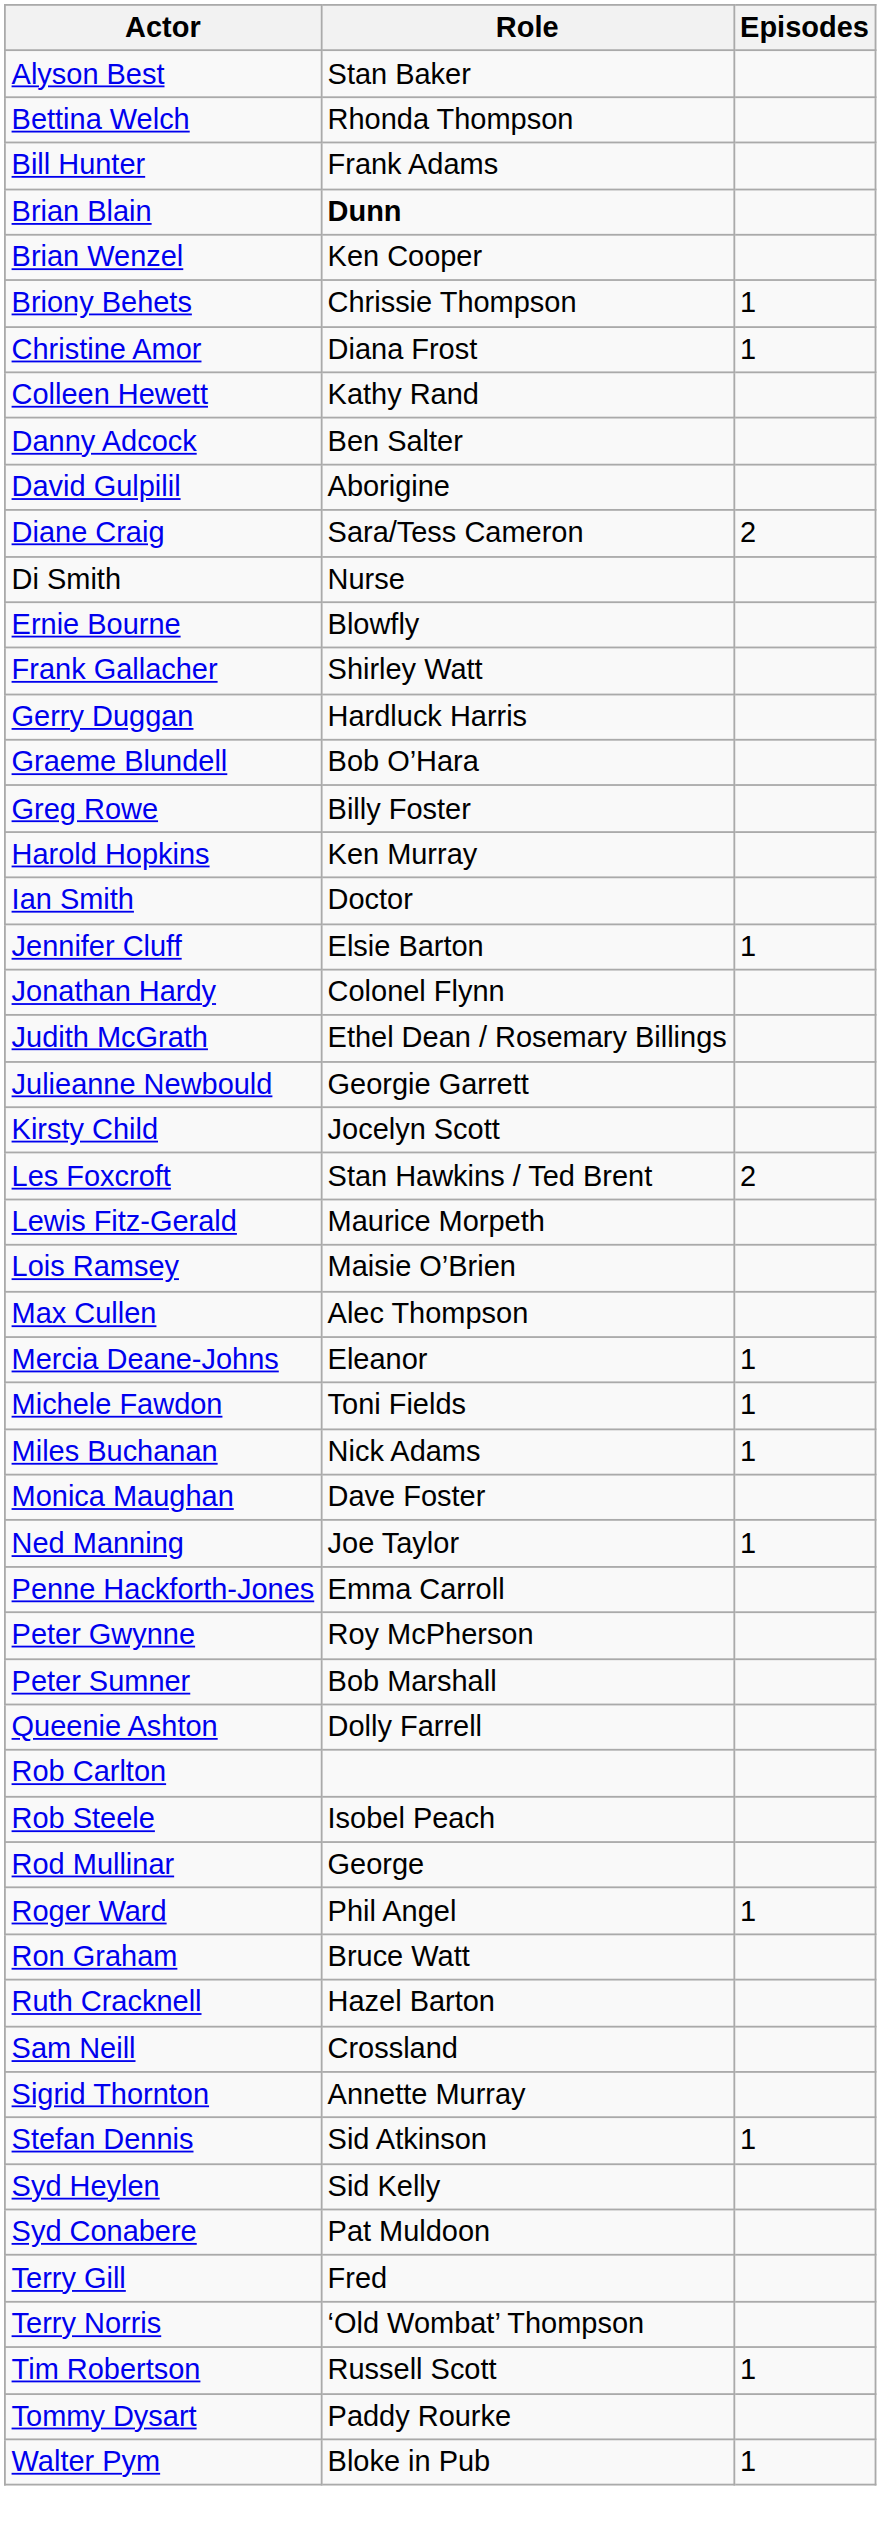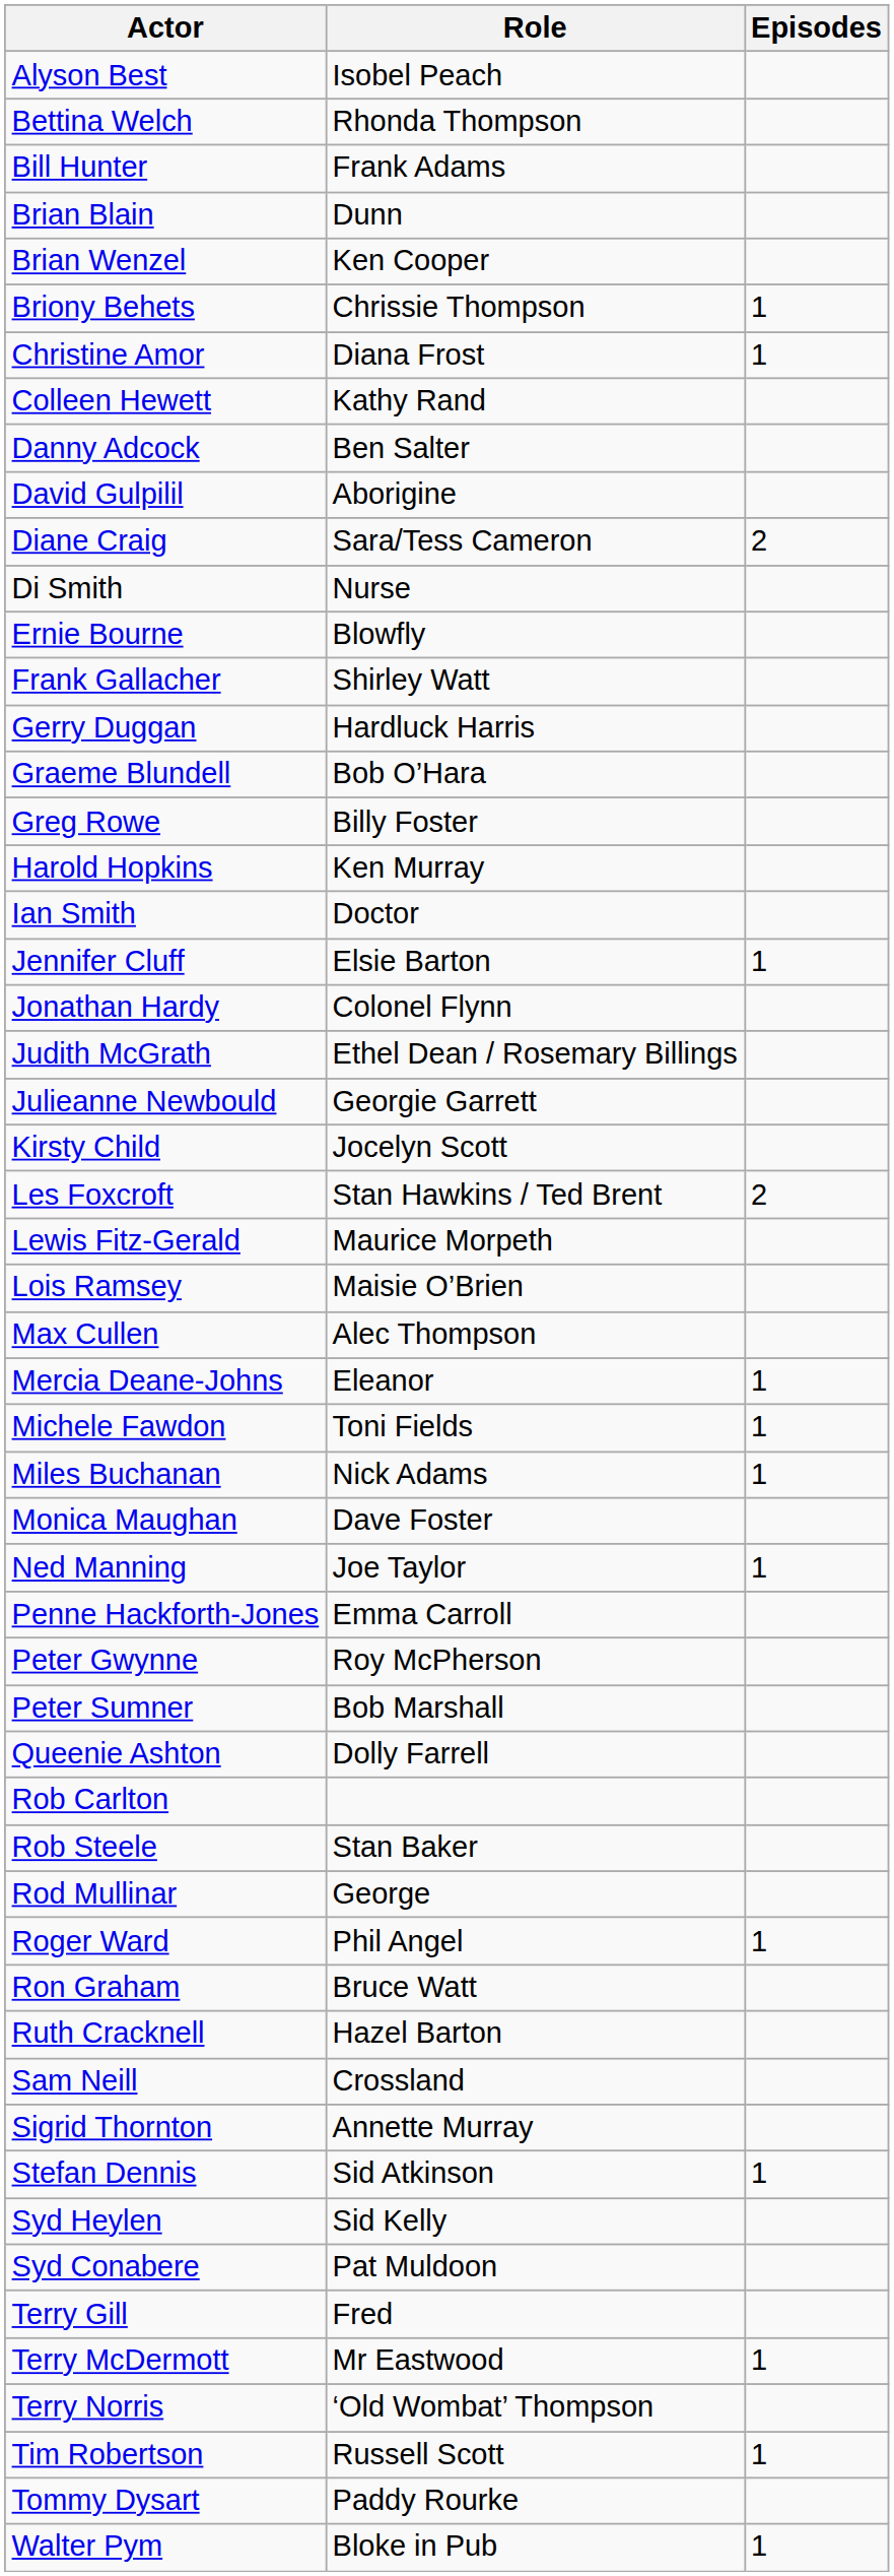 <table class="wikitable">
 <tr>
 <th>Actor</th>
 <th>Role</th>
 <th>Episodes</th>
 </tr>
 <tr>
 <td><a href='#'>Alyson Best</a></td>
-<td>Stan Baker</td>
+<td>Isobel Peach</td>
 <td></td>
 </tr>
 <tr>
 <td><a href='#'>Bettina Welch</a></td>
 <td>Rhonda Thompson</td>
 <td></td>
 </tr>
 <tr>
 <td><a href='#'>Bill Hunter</a></td>
 <td>Frank Adams</td>
 <td></td>
 </tr>
 <tr>
 <td><a href='#'>Brian Blain</a></td>
-<td><strong>Dunn</strong></td>
+<td>Dunn</td>
 <td></td>
 </tr>
 <tr>
 <td><a href='#'>Brian Wenzel</a></td>
 <td>Ken Cooper</td>
 <td></td>
 </tr>
 <tr>
 <td><a href='#'>Briony Behets</a></td>
 <td>Chrissie Thompson</td>
 <td>1</td>
 </tr>
 <tr>
 <td><a href='#'>Christine Amor</a></td>
 <td>Diana Frost</td>
 <td>1</td>
 </tr>
 <tr>
 <td><a href='#'>Colleen Hewett</a></td>
 <td>Kathy Rand</td>
 <td></td>
 </tr>
 <tr>
 <td><a href='#'>Danny Adcock</a></td>
 <td>Ben Salter</td>
 <td></td>
 </tr>
 <tr>
 <td><a href='#'>David Gulpilil</a></td>
 <td>Aborigine</td>
 <td></td>
 </tr>
 <tr>
 <td><a href='#'>Diane Craig</a></td>
 <td>Sara/Tess Cameron</td>
 <td>2</td>
 </tr>
 <tr>
 <td>Di Smith</td>
 <td>Nurse</td>
 <td></td>
 </tr>
 <tr>
 <td><a href='#'>Ernie Bourne</a></td>
 <td>Blowfly</td>
 <td></td>
 </tr>
 <tr>
 <td><a href='#'>Frank Gallacher</a></td>
 <td>Shirley Watt</td>
 <td></td>
 </tr>
 <tr>
 <td><a href='#'>Gerry Duggan</a></td>
 <td>Hardluck Harris</td>
 <td></td>
 </tr>
 <tr>
 <td><a href='#'>Graeme Blundell</a></td>
 <td>Bob O’Hara</td>
 <td></td>
 </tr>
 <tr>
 <td><a href='#'>Greg Rowe</a></td>
 <td>Billy Foster</td>
 <td></td>
 </tr>
 <tr>
 <td><a href='#'>Harold Hopkins</a></td>
 <td>Ken Murray</td>
 <td></td>
 </tr>
 <tr>
 <td><a href='#'>Ian Smith</a></td>
 <td>Doctor</td>
 <td></td>
 </tr>
 <tr>
 <td><a href='#'>Jennifer Cluff</a></td>
 <td>Elsie Barton</td>
 <td>1</td>
 </tr>
 <tr>
 <td><a href='#'>Jonathan Hardy</a></td>
 <td>Colonel Flynn</td>
 <td></td>
 </tr>
 <tr>
 <td><a href='#'>Judith McGrath</a></td>
 <td>Ethel Dean / Rosemary Billings</td>
 <td></td>
 </tr>
 <tr>
 <td><a href='#'>Julieanne Newbould</a></td>
 <td>Georgie Garrett</td>
 <td></td>
 </tr>
 <tr>
 <td><a href='#'>Kirsty Child</a></td>
 <td>Jocelyn Scott</td>
 <td></td>
 </tr>
 <tr>
 <td><a href='#'>Les Foxcroft</a></td>
 <td>Stan Hawkins / Ted Brent</td>
 <td>2</td>
 </tr>
 <tr>
 <td><a href='#'>Lewis Fitz-Gerald</a></td>
 <td>Maurice Morpeth</td>
 <td></td>
 </tr>
 <tr>
 <td><a href='#'>Lois Ramsey</a></td>
 <td>Maisie O’Brien</td>
 <td></td>
 </tr>
 <tr>
 <td><a href='#'>Max Cullen</a></td>
 <td>Alec Thompson</td>
 <td></td>
 </tr>
 <tr>
 <td><a href='#'>Mercia Deane-Johns</a></td>
 <td>Eleanor</td>
 <td>1</td>
 </tr>
 <tr>
 <td><a href='#'>Michele Fawdon</a></td>
 <td>Toni Fields</td>
 <td>1</td>
 </tr>
 <tr>
 <td><a href='#'>Miles Buchanan</a></td>
 <td>Nick Adams</td>
 <td>1</td>
 </tr>
 <tr>
 <td><a href='#'>Monica Maughan</a></td>
 <td>Dave Foster</td>
 <td></td>
 </tr>
 <tr>
 <td><a href='#'>Ned Manning</a></td>
 <td>Joe Taylor</td>
 <td>1</td>
 </tr>
 <tr>
 <td><a href='#'>Penne Hackforth-Jones</a></td>
 <td>Emma Carroll</td>
 <td></td>
 </tr>
 <tr>
 <td><a href='#'>Peter Gwynne</a></td>
 <td>Roy McPherson</td>
 <td></td>
 </tr>
 <tr>
 <td><a href='#'>Peter Sumner</a></td>
 <td>Bob Marshall</td>
 <td></td>
 </tr>
 <tr>
 <td><a href='#'>Queenie Ashton</a></td>
 <td>Dolly Farrell</td>
 <td></td>
 </tr>
 <tr>
 <td><a href='#'>Rob Carlton</a></td>
 <td></td>
 <td></td>
 </tr>
 <tr>
 <td><a href='#'>Rob Steele</a></td>
-<td>Isobel Peach</td>
+<td>Stan Baker</td>
 <td></td>
 </tr>
 <tr>
 <td><a href='#'>Rod Mullinar</a></td>
 <td>George</td>
 <td></td>
 </tr>
 <tr>
 <td><a href='#'>Roger Ward</a></td>
 <td>Phil Angel</td>
 <td>1</td>
 </tr>
 <tr>
 <td><a href='#'>Ron Graham</a></td>
 <td>Bruce Watt</td>
 <td></td>
 </tr>
 <tr>
 <td><a href='#'>Ruth Cracknell</a></td>
 <td>Hazel Barton</td>
 <td></td>
 </tr>
 <tr>
 <td><a href='#'>Sam Neill</a></td>
 <td>Crossland</td>
 <td></td>
 </tr>
 <tr>
 <td><a href='#'>Sigrid Thornton</a></td>
 <td>Annette Murray</td>
 <td></td>
 </tr>
 <tr>
 <td><a href='#'>Stefan Dennis</a></td>
 <td>Sid Atkinson</td>
 <td>1</td>
 </tr>
 <tr>
 <td><a href='#'>Syd Heylen</a></td>
 <td>Sid Kelly</td>
 <td></td>
 </tr>
 <tr>
 <td><a href='#'>Syd Conabere</a></td>
 <td>Pat Muldoon</td>
 <td></td>
 </tr>
 <tr>
 <td><a href='#'>Terry Gill</a></td>
 <td>Fred</td>
 <td></td>
 </tr>
 <tr>
+<td><a href='#'>Terry McDermott</a></td>
+<td>Mr Eastwood</td>
+<td>1</td>
+</tr>
+<tr>
 <td><a href='#'>Terry Norris</a></td>
 <td>‘Old Wombat’ Thompson</td>
 <td></td>
 </tr>
 <tr>
 <td><a href='#'>Tim Robertson</a></td>
 <td>Russell Scott</td>
 <td>1</td>
 </tr>
 <tr>
 <td><a href='#'>Tommy Dysart</a></td>
 <td>Paddy Rourke</td>
 <td></td>
 </tr>
 <tr>
 <td><a href='#'>Walter Pym</a></td>
 <td>Bloke in Pub</td>
 <td>1</td>
 </tr>
 </table>
